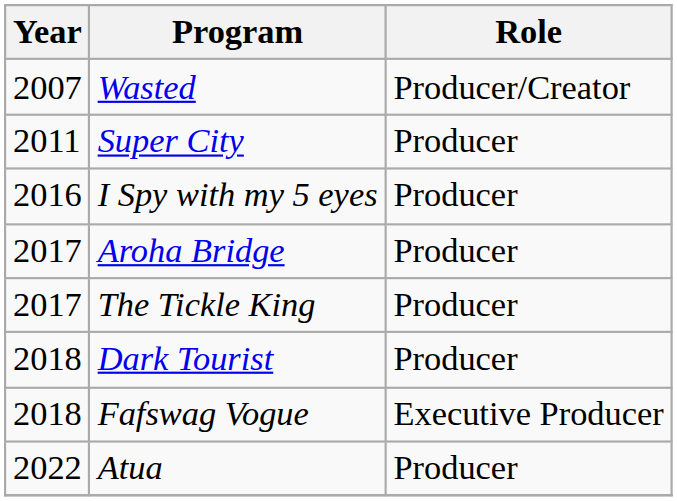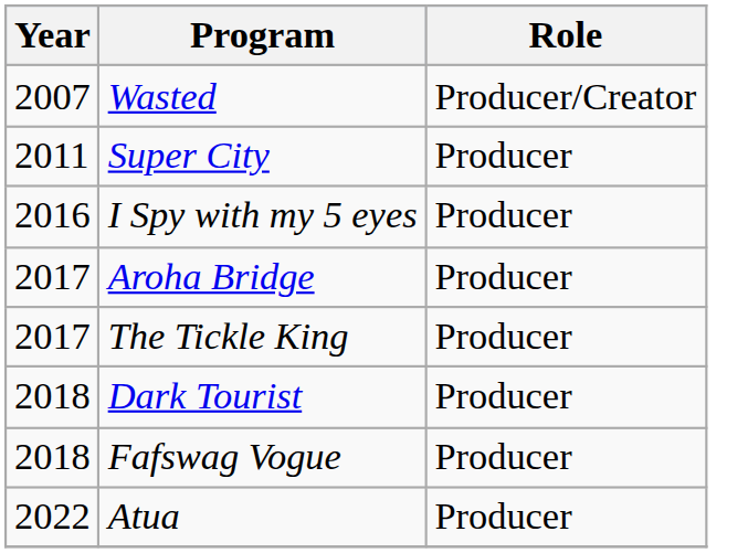 <table class="wikitable sortable">
 <tr style="background:#B0C4DE;">
 <th>Year</th>
 <th>Program</th>
 <th>Role</th>
 </tr>
 <tr>
 <td>2007</td>
 <td><a href='#'><em>Wasted</em></a></td>
 <td>Producer/Creator</td>
 </tr>
 <tr>
 <td>2011</td>
 <td><a href='#'><em>Super City</em></a></td>
 <td>Producer</td>
 </tr>
 <tr>
 <td>2016</td>
 <td><em>I Spy with my 5 eyes</em></td>
 <td>Producer</td>
 </tr>
 <tr>
 <td>2017</td>
 <td><a href='#'><em>Aroha Bridge</em></a></td>
 <td>Producer</td>
 </tr>
 <tr>
 <td>2017</td>
 <td><em>The Tickle King</em></td>
 <td>Producer</td>
 </tr>
 <tr>
 <td>2018</td>
 <td><a href='#'><em>Dark Tourist</em></a></td>
 <td>Producer</td>
 </tr>
 <tr>
 <td>2018</td>
 <td><em>Fafswag Vogue</em></td>
-<td>Executive Producer</td>
+<td>Producer</td>
 </tr>
 <tr>
 <td>2022</td>
 <td><em>Atua</em></td>
 <td>Producer</td>
 </tr>
 <tr>
 </tr>
 </table>
